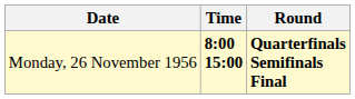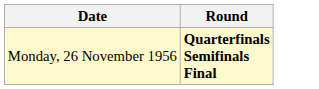 <table class="wikitable">
 <tr>
 <th>Date</th>
-<th>Time</th>
 <th>Round</th>
 </tr>
 <tr style=background:lemonchiffon>
 <td>Monday, 26 November 1956</td>
-<td><strong>8:00</strong><br><strong>15:00</strong><br> </td>
 <td><strong>Quarterfinals</strong><br><strong>Semifinals</strong><br><strong>Final</strong></td>
 </tr>
 </table>
